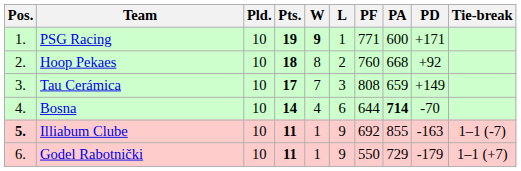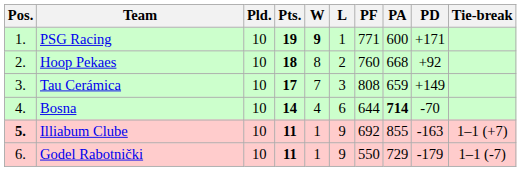 <table class="wikitable" style="text-align:center">
 <tr>
 <th width=15>Pos.</th>
 <th width=220>Team</th>
 <th width=20>Pld.</th>
 <th width=20>Pts.</th>
 <th width=20>W</th>
 <th width=20>L</th>
 <th width=20>PF</th>
 <th width=20>PA</th>
 <th width=20>PD</th>
 <th>Tie-break</th>
 </tr>
 <tr bgcolor=#ccffcc>
 <td>1.</td>
 <td align=left> <a href='#'>PSG Racing</a></td>
 <td>10</td>
 <td><strong>19</strong></td>
 <td><strong>9</strong></td>
 <td>1</td>
 <td>771</td>
 <td>600</td>
 <td>+171</td>
 <td></td>
 </tr>
 <tr bgcolor=#ccffcc>
 <td>2.</td>
 <td align=left> <a href='#'>Hoop Pekaes</a></td>
 <td>10</td>
 <td><strong>18</strong></td>
 <td>8</td>
 <td>2</td>
 <td>760</td>
 <td>668</td>
 <td>+92</td>
 <td></td>
 </tr>
 <tr bgcolor=#ccffcc>
 <td>3.</td>
 <td align=left> <a href='#'>Tau Cerámica</a></td>
 <td>10</td>
 <td><strong>17</strong></td>
 <td>7</td>
 <td>3</td>
 <td>808</td>
 <td>659</td>
 <td>+149</td>
 <td></td>
 </tr>
 <tr bgcolor=#ccffcc>
 <td>4.</td>
 <td align=left> <a href='#'>Bosna</a></td>
 <td>10</td>
 <td><strong>14</strong></td>
 <td>4</td>
 <td>6</td>
 <td>644</td>
 <td><strong>714</strong></td>
 <td>-70</td>
 <td></td>
 </tr>
 <tr bgcolor=#ffcccc>
 <td><strong>5.</strong></td>
 <td align=left> <a href='#'>Illiabum Clube</a></td>
 <td>10</td>
 <td><strong>11</strong></td>
 <td>1</td>
 <td>9</td>
 <td>692</td>
 <td>855</td>
 <td>-163</td>
-<td>1–1 (-7)</td>
+<td>1–1 (+7)</td>
 </tr>
 <tr bgcolor=#ffcccc>
 <td>6.</td>
 <td align=left> <a href='#'>Godel Rabotnički</a></td>
 <td>10</td>
 <td><strong>11</strong></td>
 <td>1</td>
 <td>9</td>
 <td>550</td>
 <td>729</td>
 <td>-179</td>
-<td>1–1 (+7)</td>
+<td>1–1 (-7)</td>
 </tr>
 </table>
